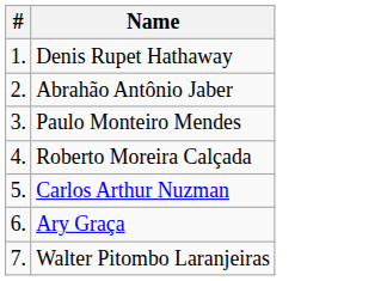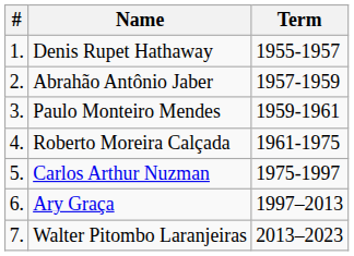 <table class="wikitable">
 <tr>
 <th>#</th>
 <th>Name</th>
+<th>Term</th>
 </tr>
 <tr>
 <td>1.</td>
 <td>Denis Rupet Hathaway</td>
+<td>1955-1957</td>
 </tr>
 <tr>
 <td>2.</td>
 <td>Abrahão Antônio Jaber</td>
+<td>1957-1959</td>
 </tr>
 <tr>
 <td>3.</td>
 <td>Paulo Monteiro Mendes</td>
+<td>1959-1961</td>
 </tr>
 <tr>
 <td>4.</td>
 <td>Roberto Moreira Calçada</td>
+<td>1961-1975</td>
 </tr>
 <tr>
 <td>5.</td>
 <td><a href='#'>Carlos Arthur Nuzman</a></td>
+<td>1975-1997</td>
 </tr>
 <tr>
 <td>6.</td>
 <td><a href='#'>Ary Graça</a></td>
+<td>1997–2013</td>
 </tr>
 <tr>
 <td>7.</td>
 <td>Walter Pitombo Laranjeiras</td>
+<td>2013–2023</td>
 </tr>
 </table>
